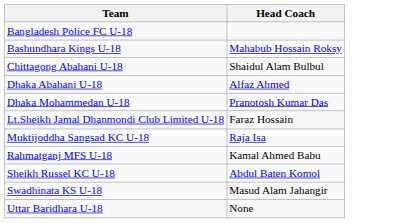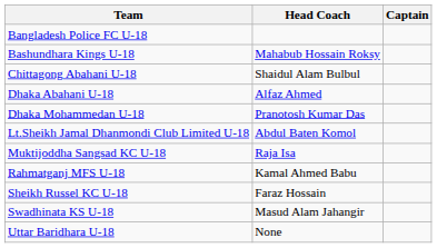 <table class="wikitable sortable">
 <tr>
 <th>Team</th>
 <th>Head Coach</th>
+<th>Captain</th>
 </tr>
 <tr>
 <td><a href='#'>Bangladesh Police FC U-18</a></td>
+<td></td>
 <td></td>
 </tr>
 <tr>
 <td><a href='#'>Bashundhara Kings U-18</a></td>
 <td> <a href='#'>Mahabub Hossain Roksy</a></td>
+<td></td>
 </tr>
 <tr>
 <td><a href='#'>Chittagong Abahani U-18</a></td>
 <td> Shaidul Alam Bulbul</td>
+<td></td>
 </tr>
 <tr>
 <td><a href='#'>Dhaka Abahani U-18</a></td>
 <td> <a href='#'>Alfaz Ahmed</a></td>
+<td></td>
 </tr>
 <tr>
 <td><a href='#'>Dhaka Mohammedan U-18</a></td>
 <td> <a href='#'>Pranotosh Kumar Das</a></td>
+<td></td>
 </tr>
 <tr>
 <td><a href='#'>Lt.Sheikh Jamal Dhanmondi Club Limited U-18</a></td>
-<td> Faraz Hossain</td>
+<td> <a href='#'>Abdul Baten Komol</a></td>
+<td></td>
 </tr>
 <tr>
 <td><a href='#'>Muktijoddha Sangsad KC U-18</a></td>
 <td> <a href='#'>Raja Isa</a></td>
+<td></td>
 </tr>
 <tr>
 <td><a href='#'>Rahmatganj MFS U-18</a></td>
 <td> Kamal Ahmed Babu</td>
+<td></td>
 </tr>
 <tr>
 <td><a href='#'>Sheikh Russel KC U-18</a></td>
-<td> <a href='#'>Abdul Baten Komol</a></td>
+<td> Faraz Hossain</td>
+<td></td>
 </tr>
 <tr>
 <td><a href='#'>Swadhinata KS U-18</a></td>
 <td> Masud Alam Jahangir</td>
+<td></td>
 </tr>
 <tr>
 <td><a href='#'>Uttar Baridhara U-18</a></td>
 <td>None</td>
+<td></td>
 </tr>
 </table>
